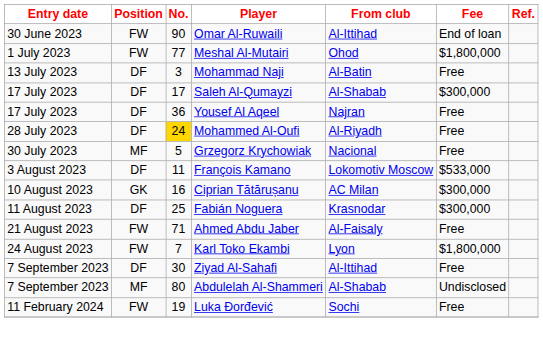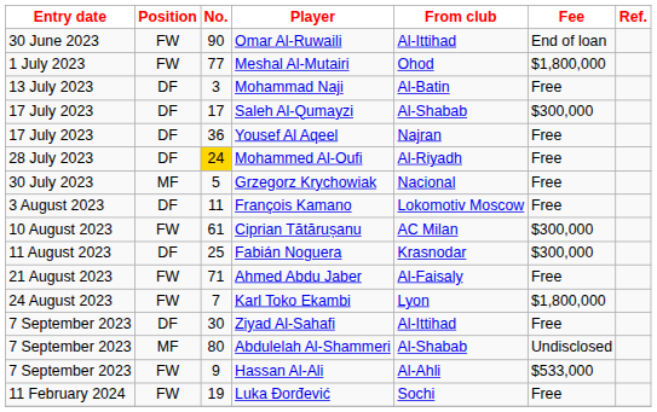 <table class="wikitable sortable">
 <tr>
 <th style="background:white; color:red;"><strong>Entry date</strong></th>
 <th style="background:white; color:red;"><strong>Position</strong></th>
 <th style="background:white; color:red;"><strong>No.</strong></th>
 <th style="background:white; color:red;"><strong>Player</strong></th>
 <th style="background:white; color:red;"><strong>From club</strong></th>
 <th style="background:white; color:red;"><strong>Fee</strong></th>
 <th style="background:white; color:red;"><strong>Ref.</strong></th>
 </tr>
 <tr>
 <td>30 June 2023</td>
 <td style="text-align:center;">FW</td>
 <td style="text-align:center;">90</td>
 <td style="text-align:left;"> <a href='#'>Omar Al-Ruwaili</a></td>
 <td style="text-align:left;"> <a href='#'>Al-Ittihad</a></td>
 <td>End of loan</td>
 <td></td>
 </tr>
 <tr>
 <td>1 July 2023</td>
 <td style="text-align:center;">FW</td>
 <td style="text-align:center;">77</td>
 <td style="text-align:left;"> <a href='#'>Meshal Al-Mutairi</a></td>
 <td style="text-align:left;"> <a href='#'>Ohod</a></td>
 <td>$1,800,000</td>
 <td></td>
 </tr>
 <tr>
 <td>13 July 2023</td>
 <td style="text-align:center;">DF</td>
 <td style="text-align:center;">3</td>
 <td style="text-align:left;"> <a href='#'>Mohammad Naji</a></td>
 <td style="text-align:left;"> <a href='#'>Al-Batin</a></td>
 <td>Free</td>
 <td></td>
 </tr>
 <tr>
 <td>17 July 2023</td>
 <td style="text-align:center;">DF</td>
 <td style="text-align:center;">17</td>
 <td style="text-align:left;"> <a href='#'>Saleh Al-Qumayzi</a></td>
 <td style="text-align:left;"> <a href='#'>Al-Shabab</a></td>
 <td>$300,000</td>
 <td></td>
 </tr>
 <tr>
 <td>17 July 2023</td>
 <td style="text-align:center;">DF</td>
 <td style="text-align:center;">36</td>
 <td style="text-align:left;"> <a href='#'>Yousef Al Aqeel</a></td>
 <td style="text-align:left;"> <a href='#'>Najran</a></td>
 <td>Free</td>
 <td></td>
 </tr>
 <tr>
 <td>28 July 2023</td>
 <td style="text-align:center;">DF</td>
 <td style="background: gold; text-align:center;">24</td>
 <td style="text-align:left;"> <a href='#'>Mohammed Al-Oufi</a></td>
 <td style="text-align:left;"> <a href='#'>Al-Riyadh</a></td>
 <td>Free</td>
 <td></td>
 </tr>
 <tr>
 <td>30 July 2023</td>
 <td style="text-align:center;">MF</td>
 <td style="text-align:center;">5</td>
 <td style="text-align:left;"> <a href='#'>Grzegorz Krychowiak</a></td>
 <td style="text-align:left;"> <a href='#'>Nacional</a></td>
 <td>Free</td>
 <td></td>
 </tr>
 <tr>
 <td>3 August 2023</td>
 <td style="text-align:center;">DF</td>
 <td style="text-align:center;">11</td>
 <td style="text-align:left;"> <a href='#'>François Kamano</a></td>
 <td style="text-align:left;"> <a href='#'>Lokomotiv Moscow</a></td>
-<td>$533,000</td>
+<td>Free</td>
 <td></td>
 </tr>
 <tr>
 <td>10 August 2023</td>
-<td style="text-align:center;">GK</td>
-<td style="text-align:center;">16</td>
+<td style="text-align:center;">FW</td>
+<td style="text-align:center;">61</td>
 <td style="text-align:left;"> <a href='#'>Ciprian Tătărușanu</a></td>
 <td style="text-align:left;"> <a href='#'>AC Milan</a></td>
 <td>$300,000</td>
 <td></td>
 </tr>
 <tr>
 <td>11 August 2023</td>
 <td style="text-align:center;">DF</td>
 <td style="text-align:center;">25</td>
 <td style="text-align:left;"> <a href='#'>Fabián Noguera</a></td>
 <td style="text-align:left;"> <a href='#'>Krasnodar</a></td>
 <td>$300,000</td>
 <td></td>
 </tr>
 <tr>
 <td>21 August 2023</td>
 <td style="text-align:center;">FW</td>
 <td style="text-align:center;">71</td>
 <td style="text-align:left;"> <a href='#'>Ahmed Abdu Jaber</a></td>
 <td style="text-align:left;"> <a href='#'>Al-Faisaly</a></td>
 <td>Free</td>
 <td></td>
 </tr>
 <tr>
 <td>24 August 2023</td>
 <td style="text-align:center;">FW</td>
 <td style="text-align:center;">7</td>
 <td style="text-align:left;"> <a href='#'>Karl Toko Ekambi</a></td>
 <td style="text-align:left;"> <a href='#'>Lyon</a></td>
 <td>$1,800,000</td>
 <td></td>
 </tr>
 <tr>
 <td>7 September 2023</td>
 <td style="text-align:center;">DF</td>
 <td style="text-align:center;">30</td>
 <td style="text-align:left;"> <a href='#'>Ziyad Al-Sahafi</a></td>
 <td style="text-align:left;"> <a href='#'>Al-Ittihad</a></td>
 <td>Free</td>
 <td></td>
 </tr>
 <tr>
 <td>7 September 2023</td>
 <td style="text-align:center;">MF</td>
 <td style="text-align:center;">80</td>
 <td style="text-align:left;"> <a href='#'>Abdulelah Al-Shammeri</a></td>
 <td style="text-align:left;"> <a href='#'>Al-Shabab</a></td>
 <td>Undisclosed</td>
 <td></td>
 </tr>
 <tr>
+<td>7 September 2023</td>
+<td style="text-align:center;">FW</td>
+<td style="text-align:center;">9</td>
+<td style="text-align:left;"> <a href='#'>Hassan Al-Ali</a></td>
+<td style="text-align:left;"> <a href='#'>Al-Ahli</a></td>
+<td>$533,000</td>
+<td></td>
+</tr>
+<tr>
 <td>11 February 2024</td>
 <td style="text-align:center;">FW</td>
 <td style="text-align:center;">19</td>
 <td style="text-align:left;"> <a href='#'>Luka Đorđević</a></td>
 <td style="text-align:left;"> <a href='#'>Sochi</a></td>
 <td>Free</td>
 <td></td>
 </tr>
 <tr>
 </tr>
 </table>
